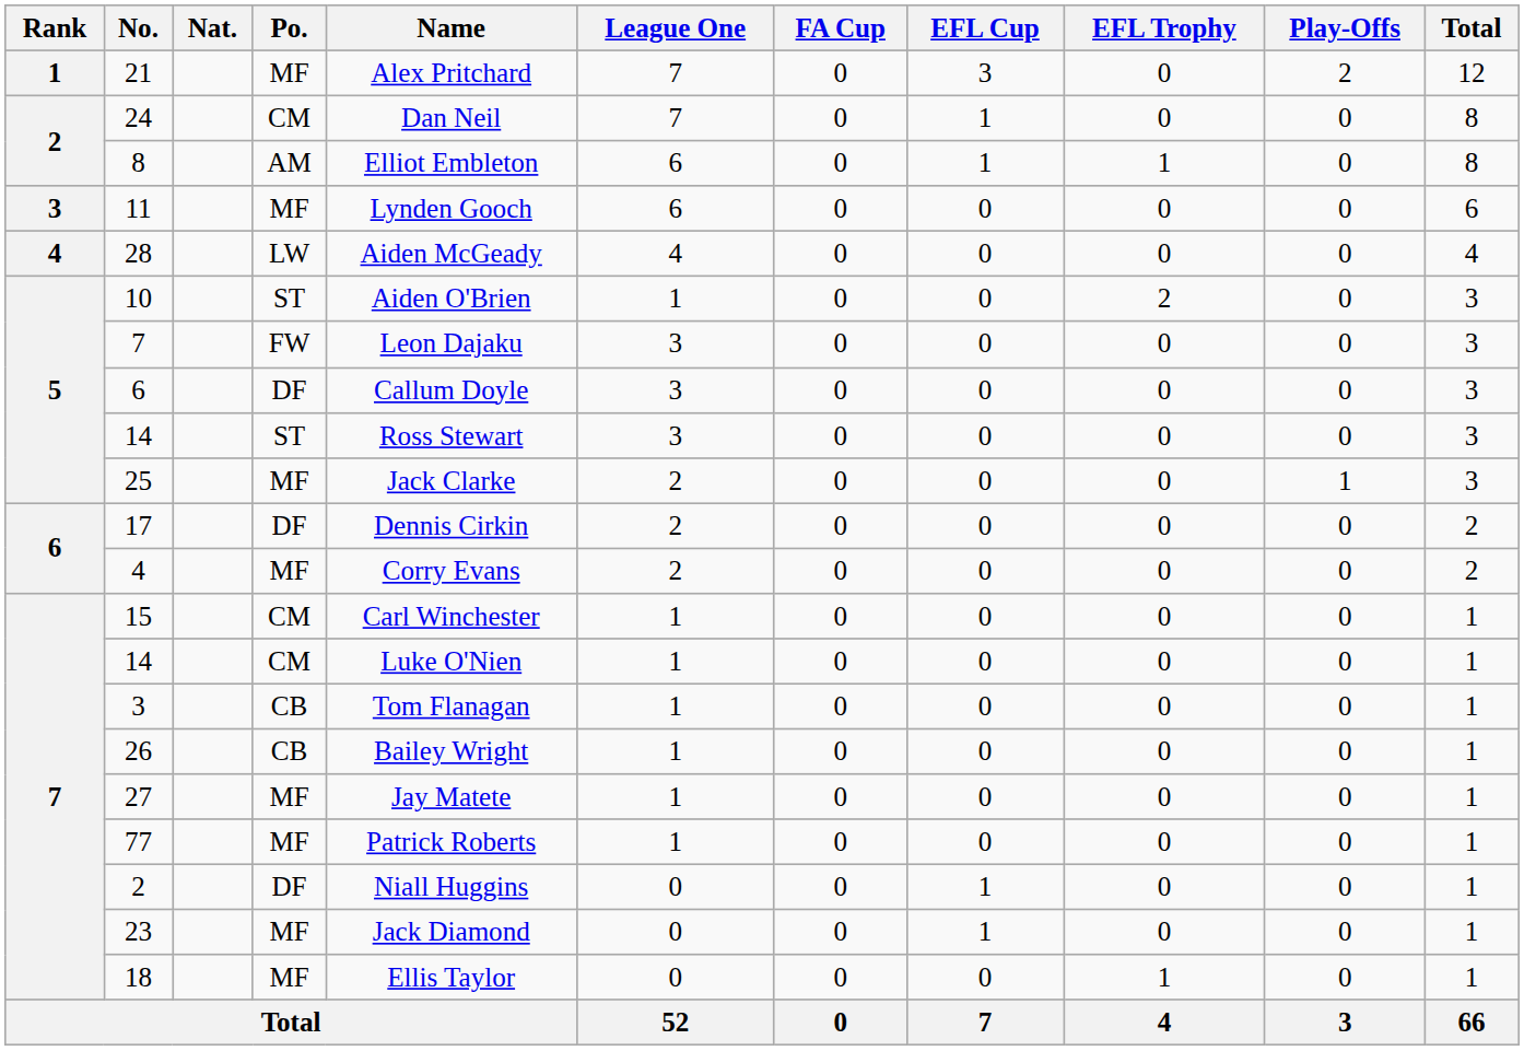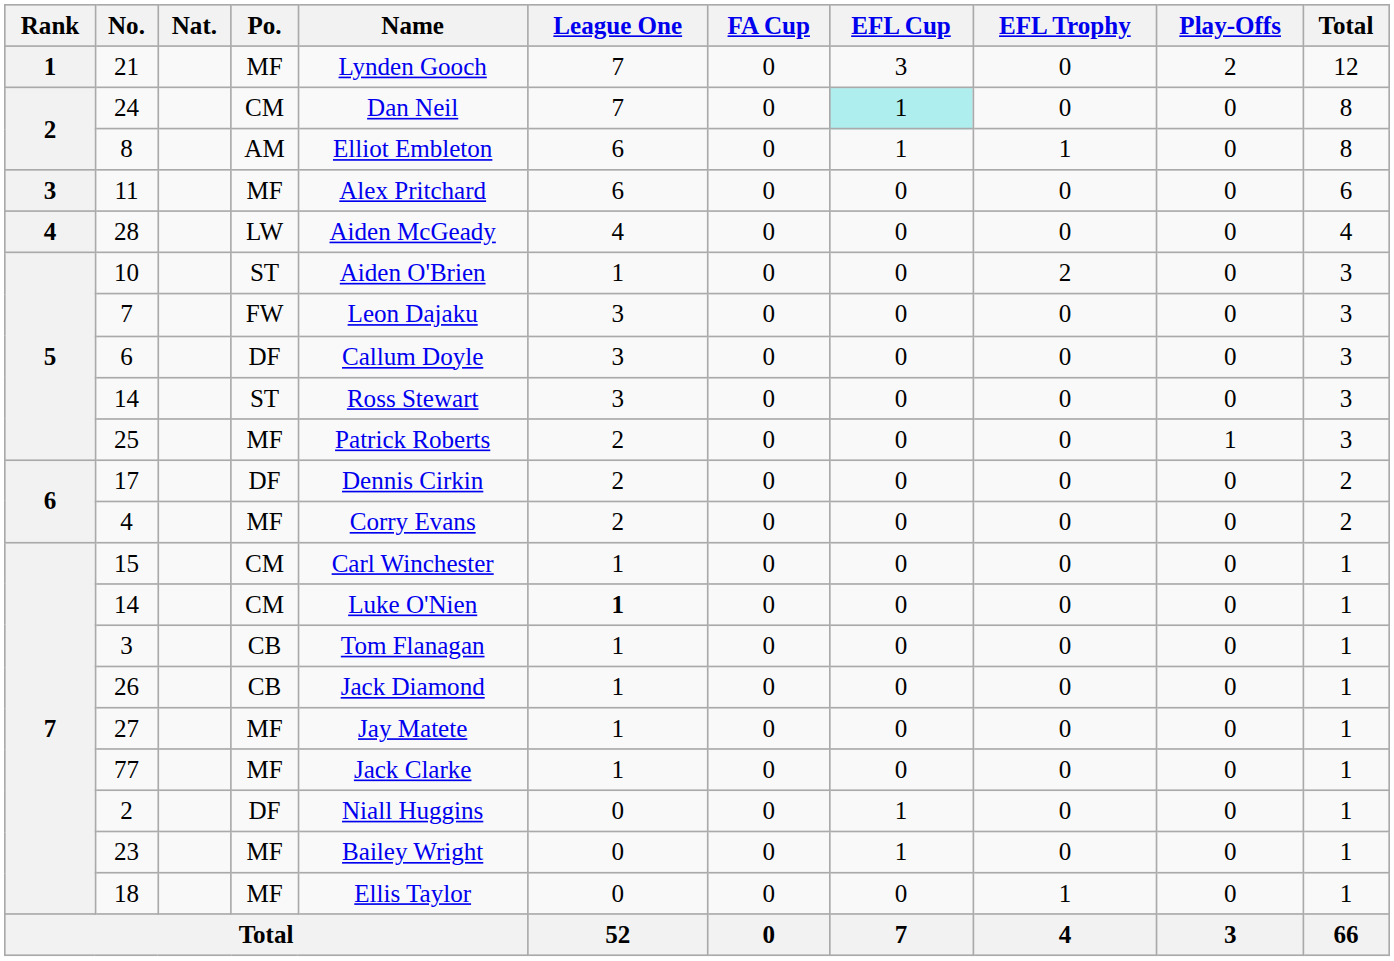 <table class="wikitable" style="text-align:center; font-size:95%; width:95%;">
 <tr>
 <th>Rank</th>
 <th>No.</th>
 <th>Nat.</th>
 <th>Po.</th>
 <th>Name</th>
 <th><a href='#'>League One</a></th>
 <th><a href='#'>FA Cup</a></th>
 <th><a href='#'>EFL Cup</a></th>
 <th><a href='#'>EFL Trophy</a></th>
 <th><a href='#'>Play-Offs</a></th>
 <th>Total</th>
 </tr>
 <tr>
 <th rowspan=1>1</th>
 <td>21</td>
 <td></td>
 <td>MF</td>
-<td><a href='#'>Alex Pritchard</a></td>
+<td><a href='#'>Lynden Gooch</a></td>
 <td>7</td>
 <td>0</td>
 <td>3</td>
 <td>0</td>
 <td>2</td>
 <td>12</td>
 </tr>
 <tr>
 <th rowspan=2>2</th>
 <td>24</td>
 <td></td>
 <td>CM</td>
 <td><a href='#'>Dan Neil</a></td>
 <td>7</td>
 <td>0</td>
-<td>1</td>
+<td style="background: paleturquoise;">1</td>
 <td>0</td>
 <td>0</td>
 <td>8</td>
 </tr>
 <tr>
 <td>8</td>
 <td></td>
 <td>AM</td>
 <td><a href='#'>Elliot Embleton</a></td>
 <td>6</td>
 <td>0</td>
 <td>1</td>
 <td>1</td>
 <td>0</td>
 <td>8</td>
 </tr>
 <tr>
 <th rowspan=1>3</th>
 <td>11</td>
 <td></td>
 <td>MF</td>
-<td><a href='#'>Lynden Gooch</a></td>
+<td><a href='#'>Alex Pritchard</a></td>
 <td>6</td>
 <td>0</td>
 <td>0</td>
 <td>0</td>
 <td>0</td>
 <td>6</td>
 </tr>
 <tr>
 <th rowspan=1>4</th>
 <td>28</td>
 <td></td>
 <td>LW</td>
 <td><a href='#'>Aiden McGeady</a></td>
 <td>4</td>
 <td>0</td>
 <td>0</td>
 <td>0</td>
 <td>0</td>
 <td>4</td>
 </tr>
 <tr>
 <th rowspan=5>5</th>
 <td>10</td>
 <td></td>
 <td>ST</td>
 <td><a href='#'>Aiden O'Brien</a></td>
 <td>1</td>
 <td>0</td>
 <td>0</td>
 <td>2</td>
 <td>0</td>
 <td>3</td>
 </tr>
 <tr>
 <td>7</td>
 <td></td>
 <td>FW</td>
 <td><a href='#'>Leon Dajaku</a></td>
 <td>3</td>
 <td>0</td>
 <td>0</td>
 <td>0</td>
 <td>0</td>
 <td>3</td>
 </tr>
 <tr>
 <td>6</td>
 <td></td>
 <td>DF</td>
 <td><a href='#'>Callum Doyle</a></td>
 <td>3</td>
 <td>0</td>
 <td>0</td>
 <td>0</td>
 <td>0</td>
 <td>3</td>
 </tr>
 <tr>
 <td>14</td>
 <td></td>
 <td>ST</td>
 <td><a href='#'>Ross Stewart</a></td>
 <td>3</td>
 <td>0</td>
 <td>0</td>
 <td>0</td>
 <td>0</td>
 <td>3</td>
 </tr>
 <tr>
 <td>25</td>
 <td></td>
 <td>MF</td>
-<td><a href='#'>Jack Clarke</a></td>
+<td><a href='#'>Patrick Roberts</a></td>
 <td>2</td>
 <td>0</td>
 <td>0</td>
 <td>0</td>
 <td>1</td>
 <td>3</td>
 </tr>
 <tr>
 <th rowspan=2>6</th>
 <td>17</td>
 <td></td>
 <td>DF</td>
 <td><a href='#'>Dennis Cirkin</a></td>
 <td>2</td>
 <td>0</td>
 <td>0</td>
 <td>0</td>
 <td>0</td>
 <td>2</td>
 </tr>
 <tr>
 <td>4</td>
 <td></td>
 <td>MF</td>
 <td><a href='#'>Corry Evans</a></td>
 <td>2</td>
 <td>0</td>
 <td>0</td>
 <td>0</td>
 <td>0</td>
 <td>2</td>
 </tr>
 <tr>
 <th rowspan=9>7</th>
 <td>15</td>
 <td></td>
 <td>CM</td>
 <td><a href='#'>Carl Winchester</a></td>
 <td>1</td>
 <td>0</td>
 <td>0</td>
 <td>0</td>
 <td>0</td>
 <td>1</td>
 </tr>
 <tr>
 <td>14</td>
 <td></td>
 <td>CM</td>
 <td><a href='#'>Luke O'Nien</a></td>
-<td>1</td>
+<td><strong>1</strong></td>
 <td>0</td>
 <td>0</td>
 <td>0</td>
 <td>0</td>
 <td>1</td>
 </tr>
 <tr>
 <td>3</td>
 <td></td>
 <td>CB</td>
 <td><a href='#'>Tom Flanagan</a></td>
 <td>1</td>
 <td>0</td>
 <td>0</td>
 <td>0</td>
 <td>0</td>
 <td>1</td>
 </tr>
 <tr>
 <td>26</td>
 <td></td>
 <td>CB</td>
-<td><a href='#'>Bailey Wright</a></td>
+<td><a href='#'>Jack Diamond</a></td>
 <td>1</td>
 <td>0</td>
 <td>0</td>
 <td>0</td>
 <td>0</td>
 <td>1</td>
 </tr>
 <tr>
 <td>27</td>
 <td></td>
 <td>MF</td>
 <td><a href='#'>Jay Matete</a></td>
 <td>1</td>
 <td>0</td>
 <td>0</td>
 <td>0</td>
 <td>0</td>
 <td>1</td>
 </tr>
 <tr>
 <td>77</td>
 <td></td>
 <td>MF</td>
-<td><a href='#'>Patrick Roberts</a></td>
+<td><a href='#'>Jack Clarke</a></td>
 <td>1</td>
 <td>0</td>
 <td>0</td>
 <td>0</td>
 <td>0</td>
 <td>1</td>
 </tr>
 <tr>
 <td>2</td>
 <td></td>
 <td>DF</td>
 <td><a href='#'>Niall Huggins</a></td>
 <td>0</td>
 <td>0</td>
 <td>1</td>
 <td>0</td>
 <td>0</td>
 <td>1</td>
 </tr>
 <tr>
 <td>23</td>
 <td></td>
 <td>MF</td>
-<td><a href='#'>Jack Diamond</a></td>
+<td><a href='#'>Bailey Wright</a></td>
 <td>0</td>
 <td>0</td>
 <td>1</td>
 <td>0</td>
 <td>0</td>
 <td>1</td>
 </tr>
 <tr>
 <td>18</td>
 <td></td>
 <td>MF</td>
 <td><a href='#'>Ellis Taylor</a></td>
 <td>0</td>
 <td>0</td>
 <td>0</td>
 <td>1</td>
 <td>0</td>
 <td>1</td>
 </tr>
 <tr>
 <th colspan=5>Total</th>
 <th>52</th>
 <th>0</th>
 <th>7</th>
 <th>4</th>
 <th>3</th>
 <th>66</th>
 </tr>
 </table>
